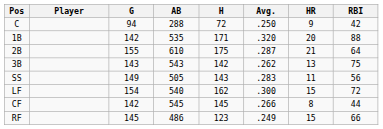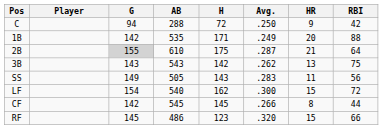 <table class="wikitable sortable">
 <tr>
 <th bgcolor="#DDDDFF" width="5%">Pos</th>
 <th bgcolor="#DDDDFF" width="16%">Player</th>
 <th bgcolor="#DDDDFF" width="9%">G</th>
 <th bgcolor="#DDDDFF" width="9%">AB</th>
 <th bgcolor="#DDDDFF" width="9%">H</th>
 <th bgcolor="#DDDDFF" width="9%">Avg.</th>
 <th bgcolor="#DDDDFF" width="9%">HR</th>
 <th bgcolor="#DDDDFF" width="9%">RBI</th>
 </tr>
 <tr align="center">
 <td>C</td>
 <td></td>
 <td>94</td>
 <td>288</td>
 <td>72</td>
 <td>.250</td>
 <td>9</td>
 <td>42</td>
 </tr>
 <tr align="center">
 <td>1B</td>
 <td></td>
 <td>142</td>
 <td>535</td>
 <td>171</td>
-<td>.320</td>
+<td>.249</td>
 <td>20</td>
 <td>88</td>
 </tr>
 <tr align="center">
 <td>2B</td>
 <td></td>
-<td>155</td>
+<td style="background: lightgrey;">155</td>
 <td>610</td>
 <td>175</td>
 <td>.287</td>
 <td>21</td>
 <td>64</td>
 </tr>
 <tr align="center">
 <td>3B</td>
 <td></td>
 <td>143</td>
 <td>543</td>
 <td>142</td>
 <td>.262</td>
 <td>13</td>
 <td>75</td>
 </tr>
 <tr align="center">
 <td>SS</td>
 <td></td>
 <td>149</td>
 <td>505</td>
 <td>143</td>
 <td>.283</td>
 <td>11</td>
 <td>56</td>
 </tr>
 <tr align="center">
 <td>LF</td>
 <td></td>
 <td>154</td>
 <td>540</td>
 <td>162</td>
 <td>.300</td>
 <td>15</td>
 <td>72</td>
 </tr>
 <tr align="center">
 <td>CF</td>
 <td></td>
 <td>142</td>
 <td>545</td>
 <td>145</td>
 <td>.266</td>
 <td>8</td>
 <td>44</td>
 </tr>
 <tr align="center">
 <td>RF</td>
 <td></td>
 <td>145</td>
 <td>486</td>
 <td>123</td>
-<td>.249</td>
+<td>.320</td>
 <td>15</td>
 <td>66</td>
 </tr>
 </table>
